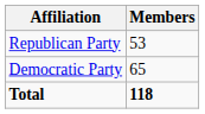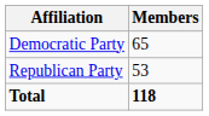 <table class="wikitable">
 <tr>
 <th><strong>Affiliation</strong></th>
 <th><strong>Members</strong></th>
 </tr>
 <tr>
+<td><a href='#'>Democratic Party</a></td>
+<td>65</td>
+</tr>
+<tr>
 <td><a href='#'>Republican Party</a></td>
 <td>53</td>
-</tr>
-<tr>
-<td><a href='#'>Democratic Party</a></td>
-<td>65</td>
 </tr>
 <tr>
 <td><strong>Total</strong></td>
 <td><strong>118</strong></td>
 </tr>
 </table>
